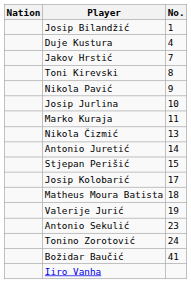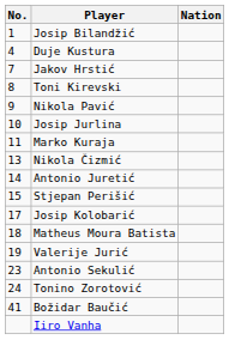 <table class="wikitable">
 <tr>
+<th>No.</th>
+<th>Player</th>
 <th>Nation</th>
-<th>Player</th>
-<th>No.</th>
 </tr>
 <tr>
+<td>1</td>
+<td>Josip Bilandžić</td>
 <td style="text-align:center;"></td>
-<td>Josip Bilandžić</td>
-<td>1</td>
 </tr>
 <tr>
+<td>4</td>
+<td>Duje Kustura</td>
 <td style="text-align:center;"></td>
-<td>Duje Kustura</td>
-<td>4</td>
 </tr>
 <tr>
+<td>7</td>
+<td>Jakov Hrstić</td>
 <td style="text-align:center;"></td>
-<td>Jakov Hrstić</td>
-<td>7</td>
 </tr>
 <tr>
+<td>8</td>
+<td>Toni Kirevski</td>
 <td style="text-align:center;"></td>
-<td>Toni Kirevski</td>
-<td>8</td>
 </tr>
 <tr>
+<td>9</td>
+<td>Nikola Pavić</td>
 <td style="text-align:center;"></td>
-<td>Nikola Pavić</td>
-<td>9</td>
 </tr>
 <tr>
+<td>10</td>
+<td>Josip Jurlina</td>
 <td style="text-align:center;"></td>
-<td>Josip Jurlina</td>
-<td>10</td>
 </tr>
 <tr>
+<td>11</td>
+<td>Marko Kuraja</td>
 <td style="text-align:center;"></td>
-<td>Marko Kuraja</td>
-<td>11</td>
 </tr>
 <tr>
+<td>13</td>
+<td>Nikola Čizmić</td>
 <td style="text-align:center;"></td>
-<td>Nikola Čizmić</td>
-<td>13</td>
 </tr>
 <tr>
+<td>14</td>
+<td>Antonio Juretić</td>
 <td style="text-align:center;"></td>
-<td>Antonio Juretić</td>
-<td>14</td>
 </tr>
 <tr>
+<td>15</td>
+<td>Stjepan Perišić</td>
 <td style="text-align:center;"></td>
-<td>Stjepan Perišić</td>
-<td>15</td>
 </tr>
 <tr>
+<td>17</td>
+<td>Josip Kolobarić</td>
 <td style="text-align:center;"></td>
-<td>Josip Kolobarić</td>
-<td>17</td>
 </tr>
 <tr>
+<td>18</td>
+<td>Matheus Moura Batista</td>
 <td style="text-align:center;"></td>
-<td>Matheus Moura Batista</td>
-<td>18</td>
 </tr>
 <tr>
+<td>19</td>
+<td>Valerije Jurić</td>
 <td style="text-align:center;"></td>
-<td>Valerije Jurić</td>
-<td>19</td>
 </tr>
 <tr>
+<td>23</td>
+<td>Antonio Sekulić</td>
 <td style="text-align:center;"></td>
-<td>Antonio Sekulić</td>
-<td>23</td>
 </tr>
 <tr>
+<td>24</td>
+<td>Tonino Zorotović</td>
 <td style="text-align:center;"></td>
-<td>Tonino Zorotović</td>
-<td>24</td>
 </tr>
 <tr>
+<td>41</td>
+<td>Božidar Baučić</td>
 <td style="text-align:center;"></td>
-<td>Božidar Baučić</td>
-<td>41</td>
 </tr>
 <tr>
+<td></td>
+<td><a href='#'>Iiro Vanha</a></td>
 <td style="text-align:center;"></td>
-<td><a href='#'>Iiro Vanha</a></td>
-<td></td>
 </tr>
 </table>
